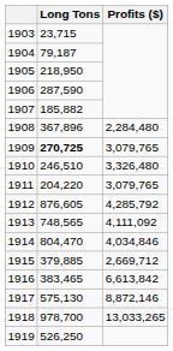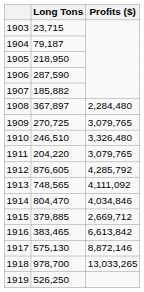 <table class="wikitable defaultright">
 <tr>
 <th></th>
 <th>Long Tons</th>
 <th>Profits ($)</th>
 </tr>
 <tr>
 <td>1903</td>
 <td>23,715</td>
 </tr>
 <tr>
 <td>1904</td>
 <td>79,187</td>
 </tr>
 <tr>
 <td>1905</td>
 <td>218,950</td>
 </tr>
 <tr>
 <td>1906</td>
 <td>287,590</td>
 </tr>
 <tr>
 <td>1907</td>
 <td>185,882</td>
 </tr>
 <tr>
 <td>1908</td>
-<td>367,896</td>
+<td>367,897</td>
 <td>2,284,480</td>
 </tr>
 <tr>
 <td>1909</td>
-<td><strong>270,725</strong></td>
+<td>270,725</td>
 <td>3,079,765</td>
 </tr>
 <tr>
 <td>1910</td>
 <td>246,510</td>
 <td>3,326,480</td>
 </tr>
 <tr>
 <td>1911</td>
 <td>204,220</td>
 <td>3,079,765</td>
 </tr>
 <tr>
 <td>1912</td>
 <td>876,605</td>
 <td>4,285,792</td>
 </tr>
 <tr>
 <td>1913</td>
 <td>748,565</td>
 <td>4,111,092</td>
 </tr>
 <tr>
 <td>1914</td>
 <td>804,470</td>
 <td>4,034,846</td>
 </tr>
 <tr>
 <td>1915</td>
 <td>379,885</td>
 <td>2,669,712</td>
 </tr>
 <tr>
 <td>1916</td>
 <td>383,465</td>
 <td>6,613,842</td>
 </tr>
 <tr>
 <td>1917</td>
 <td>575,130</td>
 <td>8,872,146</td>
 </tr>
 <tr>
 <td>1918</td>
 <td>978,700</td>
 <td>13,033,265</td>
 </tr>
 <tr>
 <td>1919</td>
 <td>526,250</td>
 </tr>
 </table>
